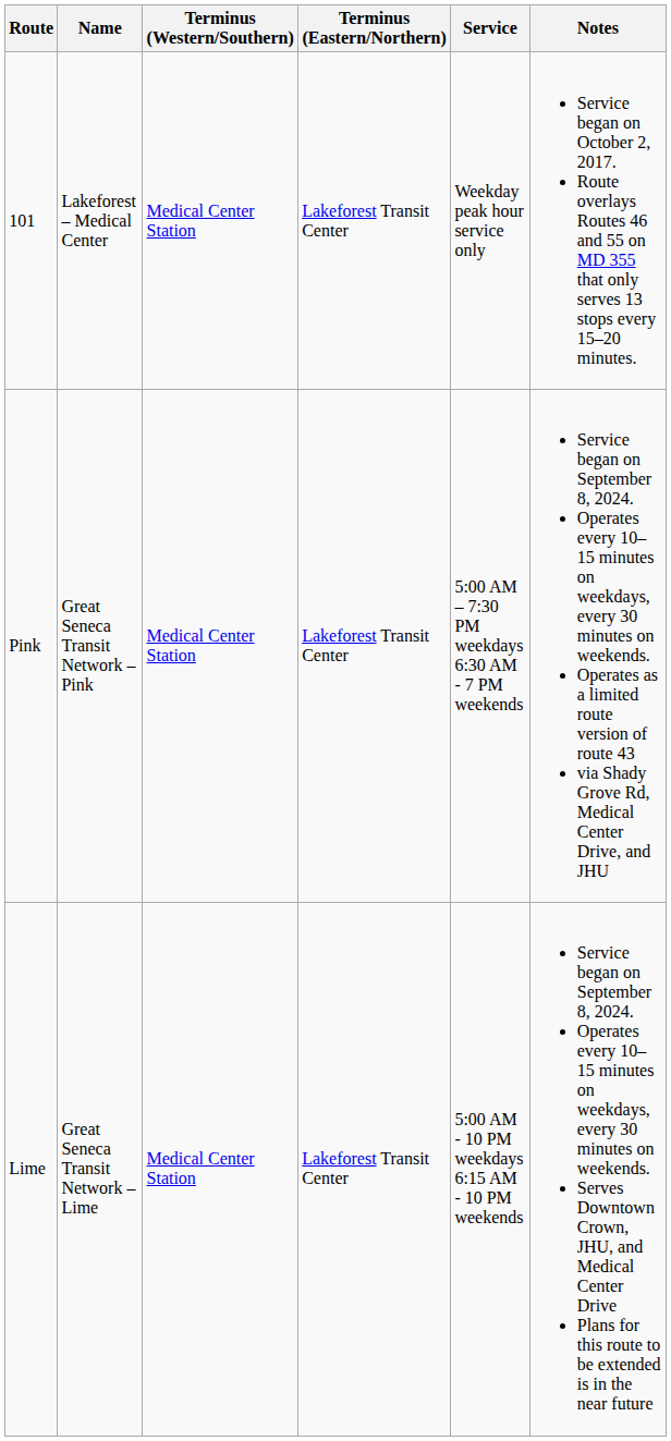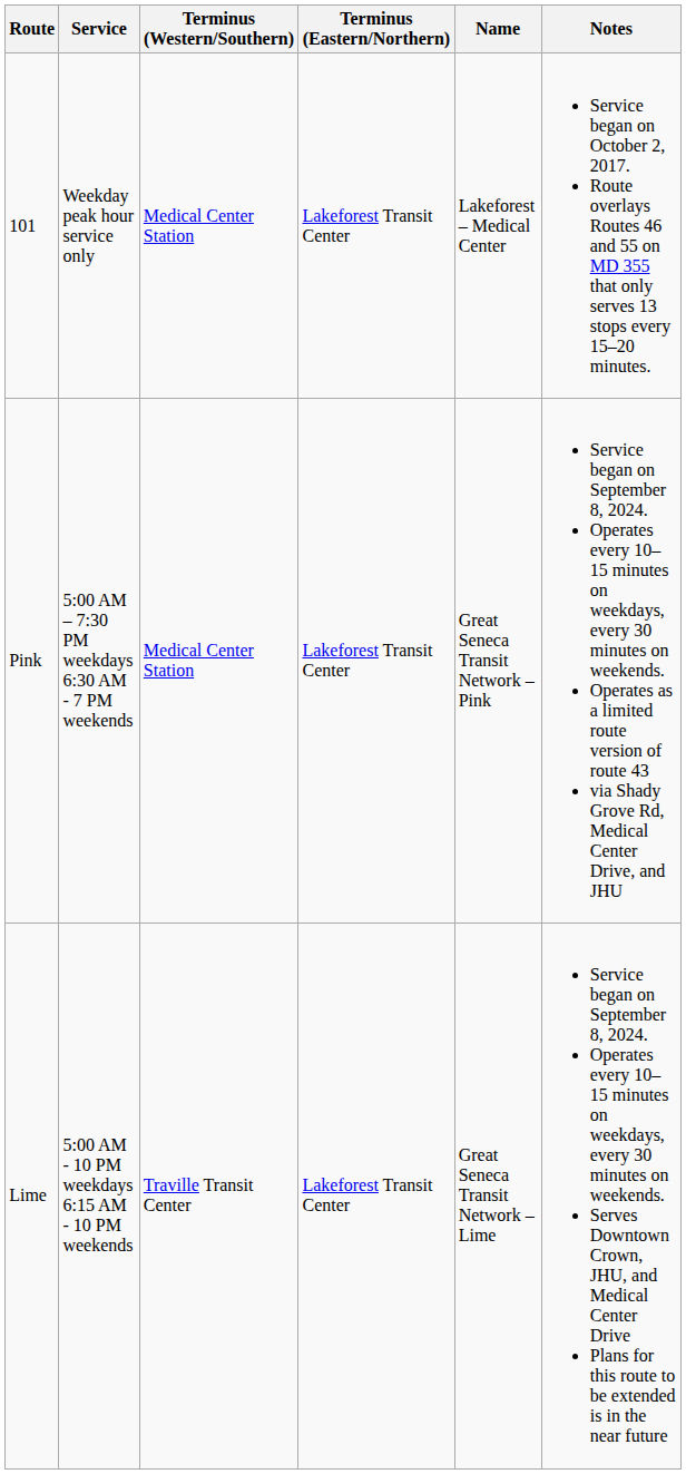 <table class="wikitable">
 <tr>
 <th>Route</th>
-<th>Name</th>
+<th>Service</th>
 <th>Terminus <br>(Western/Southern)</th>
 <th>Terminus<br>(Eastern/Northern)</th>
-<th>Service</th>
+<th>Name</th>
 <th>Notes</th>
 </tr>
 <tr>
 <td>101</td>
-<td>Lakeforest – Medical Center</td>
+<td>Weekday peak hour service only</td>
 <td><a href='#'>Medical Center Station</a></td>
 <td><a href='#'>Lakeforest</a> Transit Center</td>
-<td>Weekday peak hour service only</td>
+<td>Lakeforest – Medical Center</td>
 <td><br><ul><li>Service began on October 2, 2017.</li><li>Route overlays Routes 46 and 55 on <a href='#'>MD 355</a> that only serves 13 stops every 15–20 minutes.</li></ul></td>
 </tr>
 <tr>
 <td>Pink</td>
-<td>Great Seneca Transit Network – Pink</td>
+<td>5:00 AM – 7:30 PM weekdays<br>6:30 AM - 7 PM weekends</td>
 <td><a href='#'>Medical Center Station</a></td>
 <td><a href='#'>Lakeforest</a> Transit Center</td>
-<td>5:00 AM – 7:30 PM weekdays<br>6:30 AM - 7 PM weekends</td>
+<td>Great Seneca Transit Network – Pink</td>
 <td><br><ul><li>Service began on September 8, 2024.</li><li>Operates every 10–15 minutes on weekdays, every 30 minutes on weekends.</li><li>Operates as a limited route version of route 43</li><li>via Shady Grove Rd, Medical Center Drive, and JHU</li></ul></td>
 </tr>
 <tr>
 <td>Lime</td>
+<td>5:00 AM - 10 PM weekdays<br>6:15 AM - 10 PM weekends</td>
+<td><a href='#'>Traville</a> Transit Center</td>
+<td><a href='#'>Lakeforest</a> Transit Center</td>
 <td>Great Seneca Transit Network – Lime</td>
-<td><a href='#'>Medical Center Station</a></td>
-<td><a href='#'>Lakeforest</a> Transit Center</td>
-<td>5:00 AM - 10 PM weekdays<br>6:15 AM - 10 PM weekends</td>
 <td><br><ul><li>Service began on September 8, 2024.</li><li>Operates every 10–15 minutes on weekdays, every 30 minutes on weekends.</li><li>Serves Downtown Crown, JHU, and Medical Center Drive</li><li>Plans for this route to be extended is in the near future</li></ul></td>
 </tr>
 </table>
